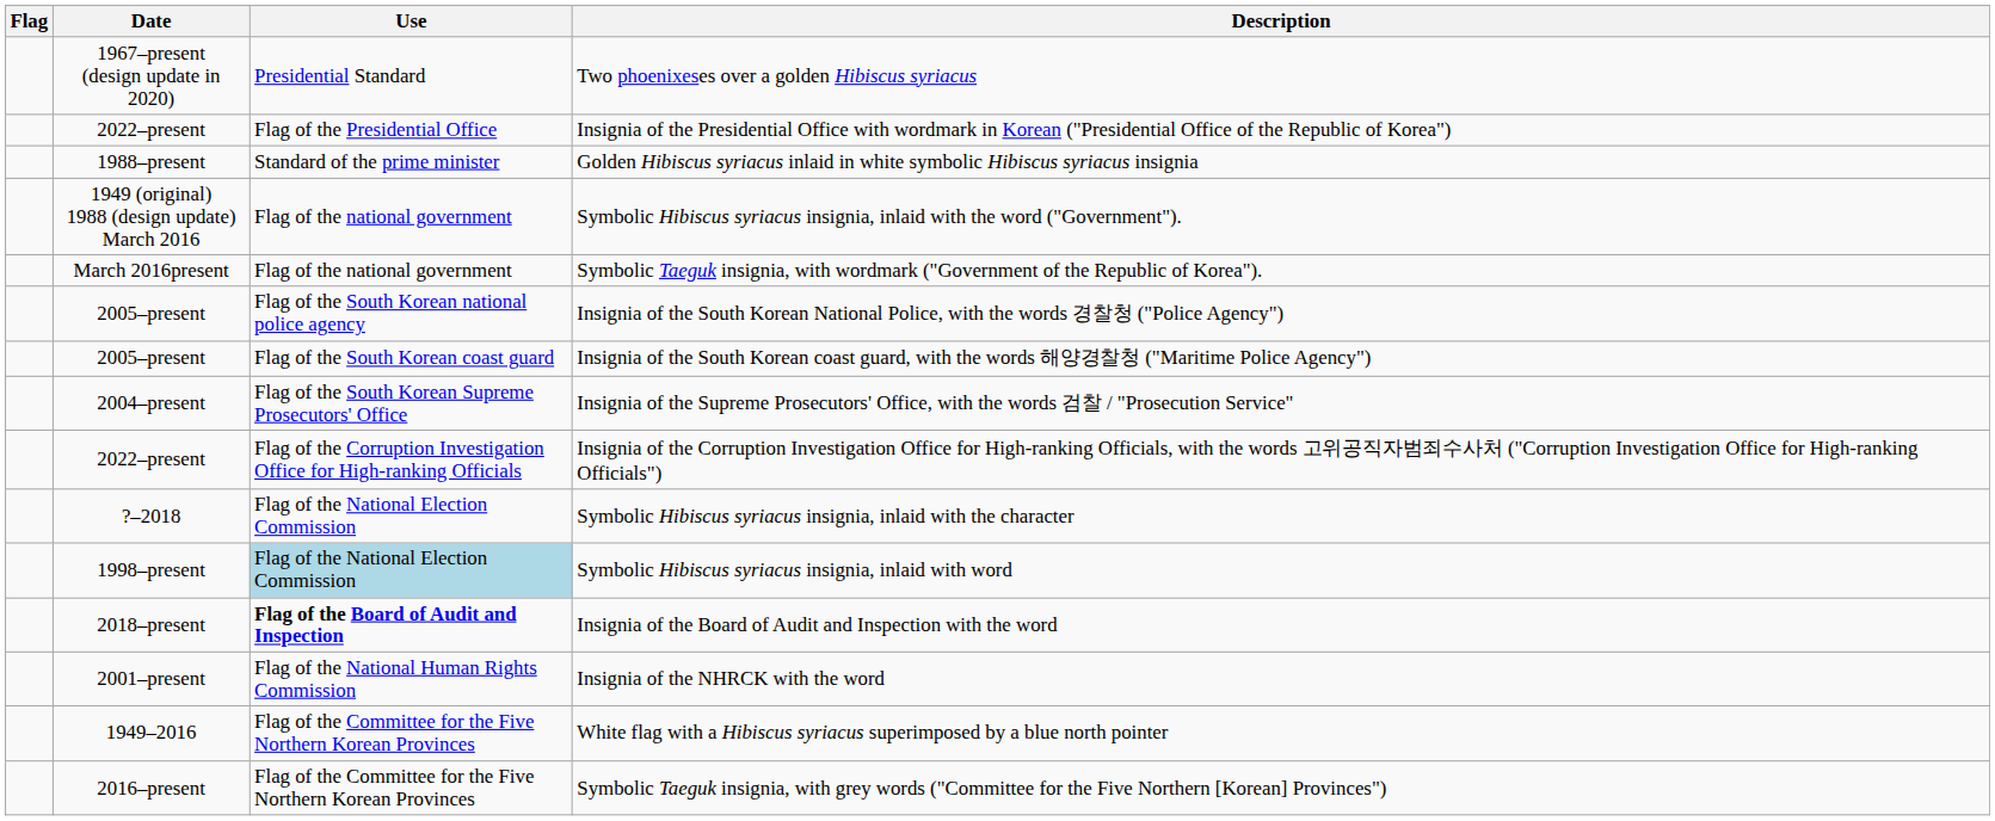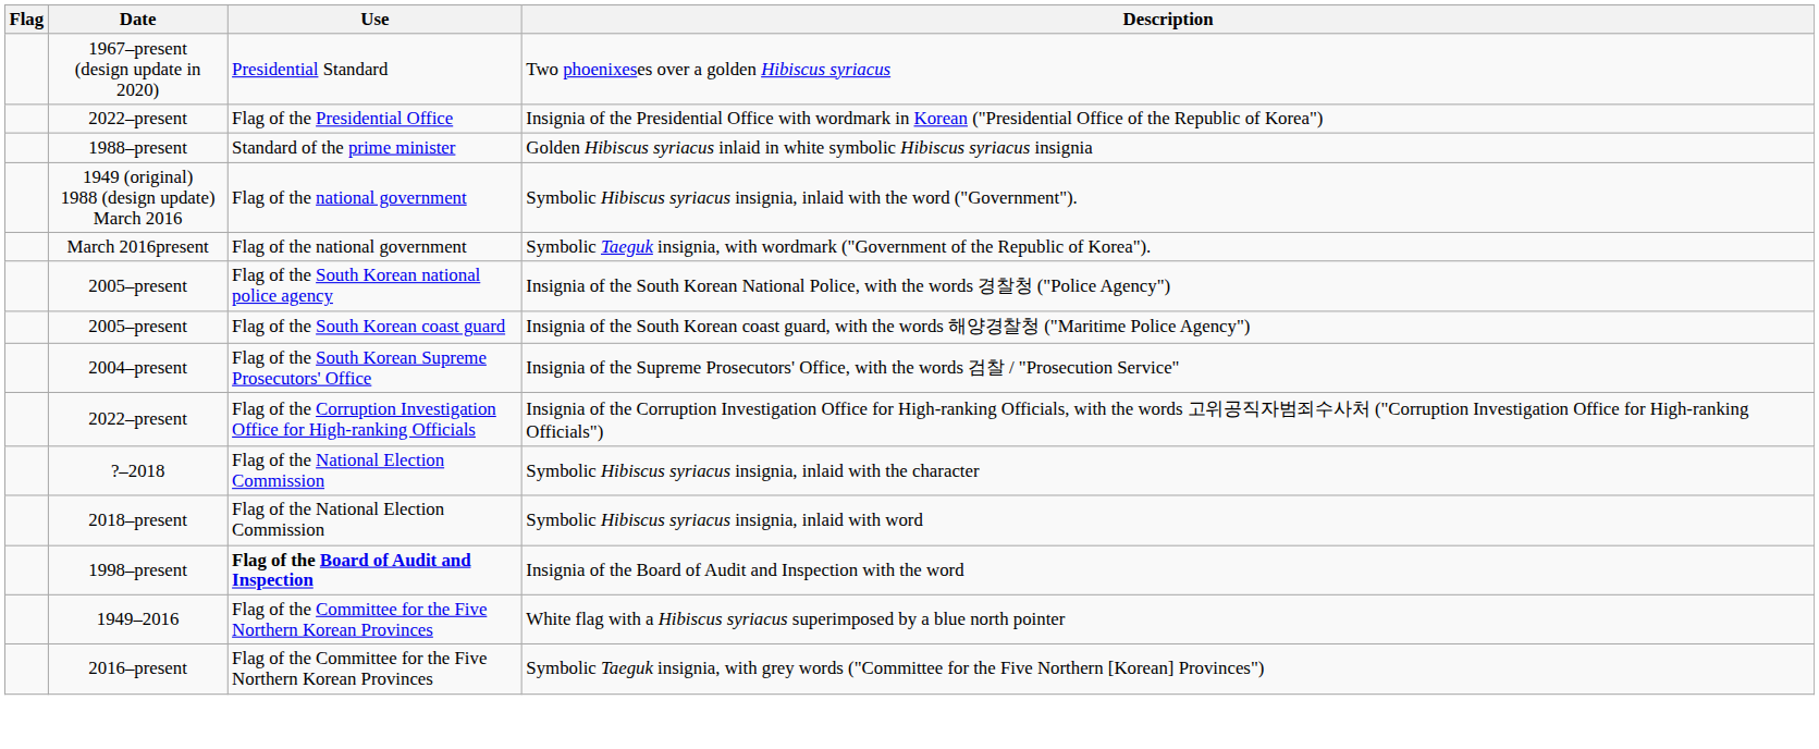 <table class="wikitable" style="width:100%;">
 <tr>
 <th>Flag</th>
 <th style="width:150px">Date</th>
 <th style="width:250px">Use</th>
 <th style="min-width:250px">Description</th>
 </tr>
 <tr>
 <td></td>
 <td style="text-align:center">1967–present<br>(design update in 2020)</td>
 <td><a href='#'>Presidential</a> Standard</td>
 <td>Two <a href='#'>phoenixes</a>es over a golden <em><a href='#'>Hibiscus syriacus</a></em></td>
 </tr>
 <tr>
 <td></td>
 <td style="text-align:center">2022–present</td>
 <td>Flag of the <a href='#'>Presidential Office</a></td>
 <td>Insignia of the Presidential Office with wordmark in <a href='#'>Korean</a>  ("Presidential Office of the Republic of Korea")</td>
 </tr>
 <tr>
 <td></td>
 <td style="text-align:center">1988–present</td>
 <td>Standard of the <a href='#'>prime minister</a></td>
 <td>Golden <em>Hibiscus syriacus</em> inlaid in white symbolic <em>Hibiscus syriacus</em> insignia</td>
 </tr>
 <tr>
 <td></td>
 <td style="text-align:center">1949 (original)<br>1988 (design update)<br>March 2016</td>
 <td>Flag of the <a href='#'>national government</a></td>
 <td>Symbolic <em>Hibiscus syriacus</em> insignia, inlaid with the word  ("Government").</td>
 </tr>
 <tr>
 <td></td>
 <td style="text-align:center">March 2016present</td>
 <td>Flag of the national government</td>
 <td>Symbolic <em><a href='#'>Taeguk</a></em> insignia, with wordmark  ("Government of the Republic of Korea").</td>
 </tr>
 <tr>
 <td style="text-align:center"></td>
 <td style="text-align:center">2005–present</td>
 <td>Flag of the <a href='#'>South Korean national police agency</a></td>
 <td>Insignia of the South Korean National Police, with the words 경찰청 ("Police Agency")</td>
 </tr>
 <tr>
 <td></td>
 <td style="text-align:center">2005–present</td>
 <td>Flag of the <a href='#'>South Korean coast guard</a></td>
 <td>Insignia of the South Korean coast guard, with the words 해양경찰청 ("Maritime Police Agency")</td>
 </tr>
 <tr>
 <td style="text-align:center"></td>
 <td style="text-align:center">2004–present</td>
 <td>Flag of the <a href='#'>South Korean Supreme Prosecutors' Office</a></td>
 <td>Insignia of the Supreme Prosecutors' Office, with the words 검찰 / "Prosecution Service"</td>
 </tr>
 <tr>
 <td style="text-align:center"></td>
 <td style="text-align:center">2022–present</td>
 <td>Flag of the <a href='#'>Corruption Investigation Office for High-ranking Officials</a></td>
 <td>Insignia of the Corruption Investigation Office for High-ranking Officials, with the words 고위공직자범죄수사처 ("Corruption Investigation Office for High-ranking Officials")</td>
 </tr>
 <tr>
 <td></td>
 <td style="text-align:center">?–2018</td>
 <td>Flag of the <a href='#'>National Election Commission</a></td>
 <td>Symbolic <em>Hibiscus syriacus</em> insignia, inlaid with the character </td>
 </tr>
 <tr>
 <td></td>
-<td style="text-align:center">1998–present</td>
-<td style="background: lightblue;">Flag of the National Election Commission</td>
+<td style="text-align:center">2018–present</td>
+<td>Flag of the National Election Commission</td>
 <td>Symbolic <em>Hibiscus syriacus</em> insignia, inlaid with word </td>
 </tr>
 <tr>
 <td></td>
-<td style="text-align:center">2018–present</td>
+<td style="text-align:center">1998–present</td>
 <td><strong>Flag of the <a href='#'>Board of Audit and Inspection</a></strong></td>
 <td>Insignia of the Board of Audit and Inspection with the word </td>
-</tr>
-<tr>
-<td></td>
-<td style="text-align:center">2001–present</td>
-<td>Flag of the <a href='#'>National Human Rights Commission</a></td>
-<td>Insignia of the NHRCK with the word </td>
 </tr>
 <tr>
 <td></td>
 <td style="text-align:center">1949–2016</td>
 <td>Flag of the <a href='#'>Committee for the Five Northern Korean Provinces</a></td>
 <td>White flag with a <em>Hibiscus syriacus</em> superimposed by a blue north pointer</td>
 </tr>
 <tr>
 <td></td>
 <td style="text-align:center">2016–present</td>
 <td>Flag of the Committee for the Five Northern Korean Provinces</td>
 <td>Symbolic <em>Taeguk</em> insignia, with grey words  ("Committee for the Five Northern [Korean] Provinces")</td>
 </tr>
 </table>
